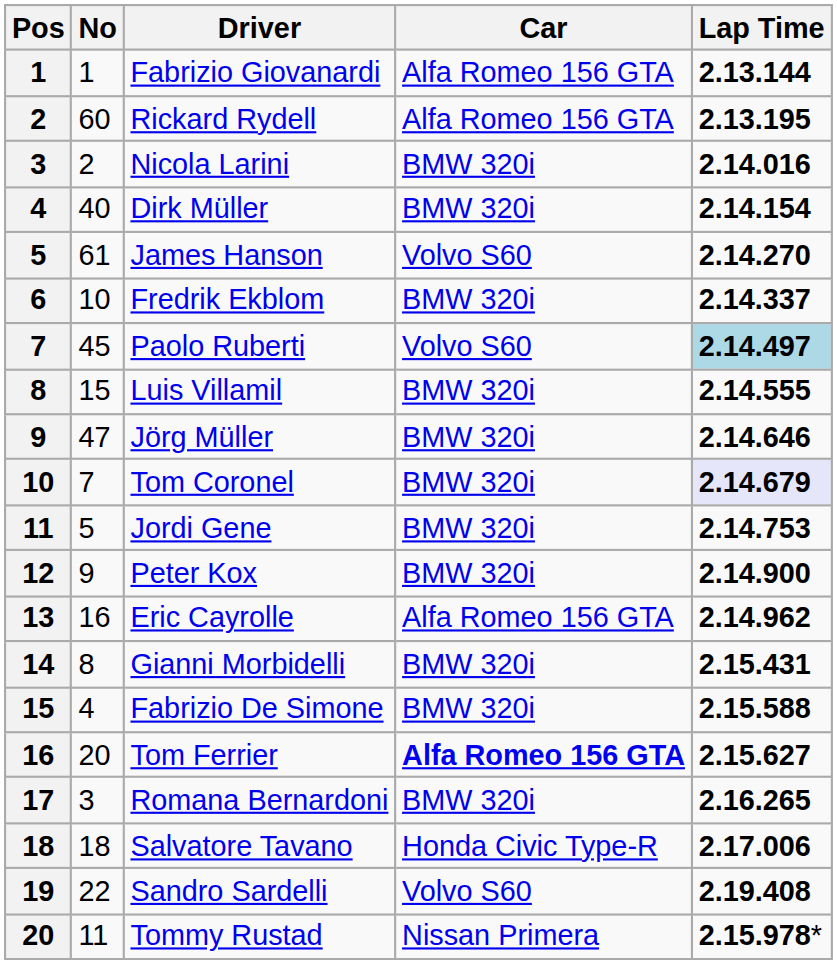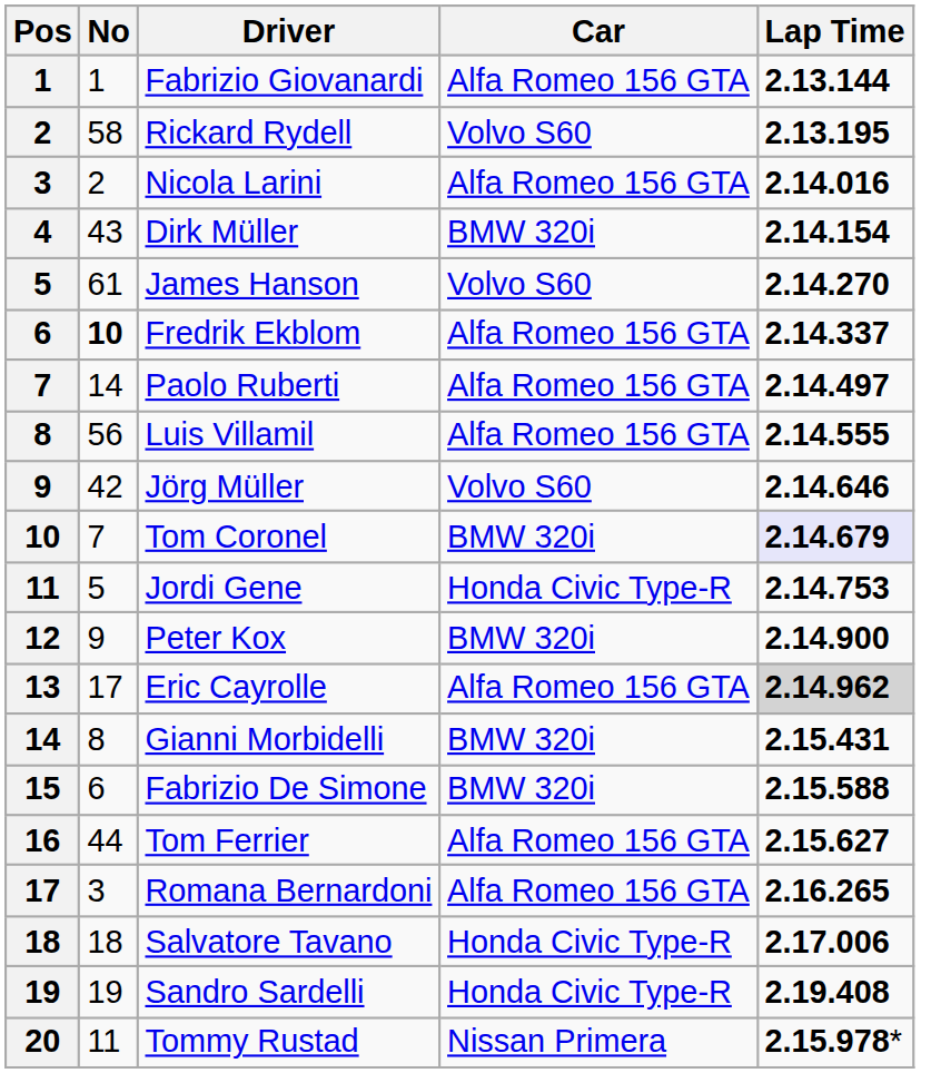 <table class="wikitable" style="font-size: 85%;">
 <tr>
 <th>Pos</th>
 <th>No</th>
 <th>Driver</th>
 <th>Car</th>
 <th>Lap Time</th>
 </tr>
 <tr>
 <th>1</th>
 <td>1</td>
 <td> <a href='#'>Fabrizio Giovanardi</a></td>
 <td><a href='#'>Alfa Romeo 156 GTA</a></td>
 <td><strong>2.13.144</strong></td>
 </tr>
 <tr>
 <th>2</th>
-<td>60</td>
+<td>58</td>
 <td> <a href='#'>Rickard Rydell</a></td>
-<td><a href='#'>Alfa Romeo 156 GTA</a></td>
+<td><a href='#'>Volvo S60</a></td>
 <td><strong>2.13.195</strong></td>
 </tr>
 <tr>
 <th>3</th>
 <td>2</td>
 <td> <a href='#'>Nicola Larini</a></td>
-<td><a href='#'>BMW 320i</a></td>
+<td><a href='#'>Alfa Romeo 156 GTA</a></td>
 <td><strong>2.14.016</strong></td>
 </tr>
 <tr>
 <th>4</th>
-<td>40</td>
+<td>43</td>
 <td> <a href='#'>Dirk Müller</a></td>
 <td><a href='#'>BMW 320i</a></td>
 <td><strong>2.14.154</strong></td>
 </tr>
 <tr>
 <th>5</th>
 <td>61</td>
 <td> <a href='#'>James Hanson</a></td>
 <td><a href='#'>Volvo S60</a></td>
 <td><strong>2.14.270</strong></td>
 </tr>
 <tr>
 <th>6</th>
-<td>10</td>
+<td><strong>10</strong></td>
 <td> <a href='#'>Fredrik Ekblom</a></td>
-<td><a href='#'>BMW 320i</a></td>
+<td><a href='#'>Alfa Romeo 156 GTA</a></td>
 <td><strong>2.14.337</strong></td>
 </tr>
 <tr>
 <th>7</th>
-<td>45</td>
+<td>14</td>
 <td> <a href='#'>Paolo Ruberti</a></td>
-<td><a href='#'>Volvo S60</a></td>
-<td style="background: lightblue;"><strong>2.14.497</strong></td>
+<td><a href='#'>Alfa Romeo 156 GTA</a></td>
+<td><strong>2.14.497</strong></td>
 </tr>
 <tr>
 <th>8</th>
-<td>15</td>
+<td>56</td>
 <td> <a href='#'>Luis Villamil</a></td>
-<td><a href='#'>BMW 320i</a></td>
+<td><a href='#'>Alfa Romeo 156 GTA</a></td>
 <td><strong>2.14.555</strong></td>
 </tr>
 <tr>
 <th>9</th>
-<td>47</td>
+<td>42</td>
 <td> <a href='#'>Jörg Müller</a></td>
-<td><a href='#'>BMW 320i</a></td>
+<td><a href='#'>Volvo S60</a></td>
 <td><strong>2.14.646</strong></td>
 </tr>
 <tr>
 <th>10</th>
 <td>7</td>
 <td> <a href='#'>Tom Coronel</a></td>
 <td><a href='#'>BMW 320i</a></td>
 <td style="background: lavender;"><strong>2.14.679</strong></td>
 </tr>
 <tr>
 <th>11</th>
 <td>5</td>
 <td> <a href='#'>Jordi Gene</a></td>
-<td><a href='#'>BMW 320i</a></td>
+<td><a href='#'>Honda Civic Type-R</a></td>
 <td><strong>2.14.753</strong></td>
 </tr>
 <tr>
 <th>12</th>
 <td>9</td>
 <td> <a href='#'>Peter Kox</a></td>
 <td><a href='#'>BMW 320i</a></td>
 <td><strong>2.14.900</strong></td>
 </tr>
 <tr>
 <th>13</th>
-<td>16</td>
+<td>17</td>
 <td> <a href='#'>Eric Cayrolle</a></td>
 <td><a href='#'>Alfa Romeo 156 GTA</a></td>
-<td><strong>2.14.962</strong></td>
+<td style="background: lightgrey;"><strong>2.14.962</strong></td>
 </tr>
 <tr>
 <th>14</th>
 <td>8</td>
 <td> <a href='#'>Gianni Morbidelli</a></td>
 <td><a href='#'>BMW 320i</a></td>
 <td><strong>2.15.431</strong></td>
 </tr>
 <tr>
 <th>15</th>
-<td>4</td>
+<td>6</td>
 <td> <a href='#'>Fabrizio De Simone</a></td>
 <td><a href='#'>BMW 320i</a></td>
 <td><strong>2.15.588</strong></td>
 </tr>
 <tr>
 <th>16</th>
-<td>20</td>
+<td>44</td>
 <td> <a href='#'>Tom Ferrier</a></td>
-<td><strong><a href='#'>Alfa Romeo 156 GTA</a></strong></td>
+<td><a href='#'>Alfa Romeo 156 GTA</a></td>
 <td><strong>2.15.627</strong></td>
 </tr>
 <tr>
 <th>17</th>
 <td>3</td>
 <td> <a href='#'>Romana Bernardoni</a></td>
-<td><a href='#'>BMW 320i</a></td>
+<td><a href='#'>Alfa Romeo 156 GTA</a></td>
 <td><strong>2.16.265</strong></td>
 </tr>
 <tr>
 <th>18</th>
 <td>18</td>
 <td> <a href='#'>Salvatore Tavano</a></td>
 <td><a href='#'>Honda Civic Type-R</a></td>
 <td><strong>2.17.006</strong></td>
 </tr>
 <tr>
 <th>19</th>
-<td>22</td>
+<td>19</td>
 <td> <a href='#'>Sandro Sardelli</a></td>
-<td><a href='#'>Volvo S60</a></td>
+<td><a href='#'>Honda Civic Type-R</a></td>
 <td><strong>2.19.408</strong></td>
 </tr>
 <tr>
 <th>20</th>
 <td>11</td>
 <td> <a href='#'>Tommy Rustad</a></td>
 <td><a href='#'>Nissan Primera</a></td>
 <td><strong>2.15.978</strong>*</td>
 </tr>
 <tr>
 </tr>
 </table>
